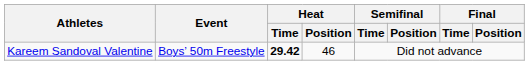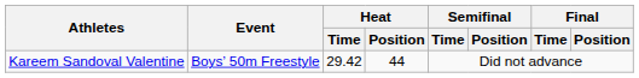 <table class="wikitable" border="1" style="font-size:90%">
 <tr>
 <th rowspan=2>Athletes</th>
 <th rowspan=2>Event</th>
 <th colspan=2>Heat</th>
 <th colspan=2>Semifinal</th>
 <th colspan=2>Final</th>
 </tr>
 <tr>
 <th>Time</th>
 <th>Position</th>
 <th>Time</th>
 <th>Position</th>
 <th>Time</th>
 <th>Position</th>
 </tr>
 <tr>
 <td rowspan=2><a href='#'>Kareem Sandoval Valentine</a></td>
 <td><a href='#'>Boys’ 50m Freestyle</a></td>
-<td align=center><strong>29.42</strong></td>
-<td align=center>46</td>
+<td align=center>29.42</td>
+<td align=center>44</td>
 <td colspan="4" align=center>Did not advance</td>
 </tr>
 </table>
